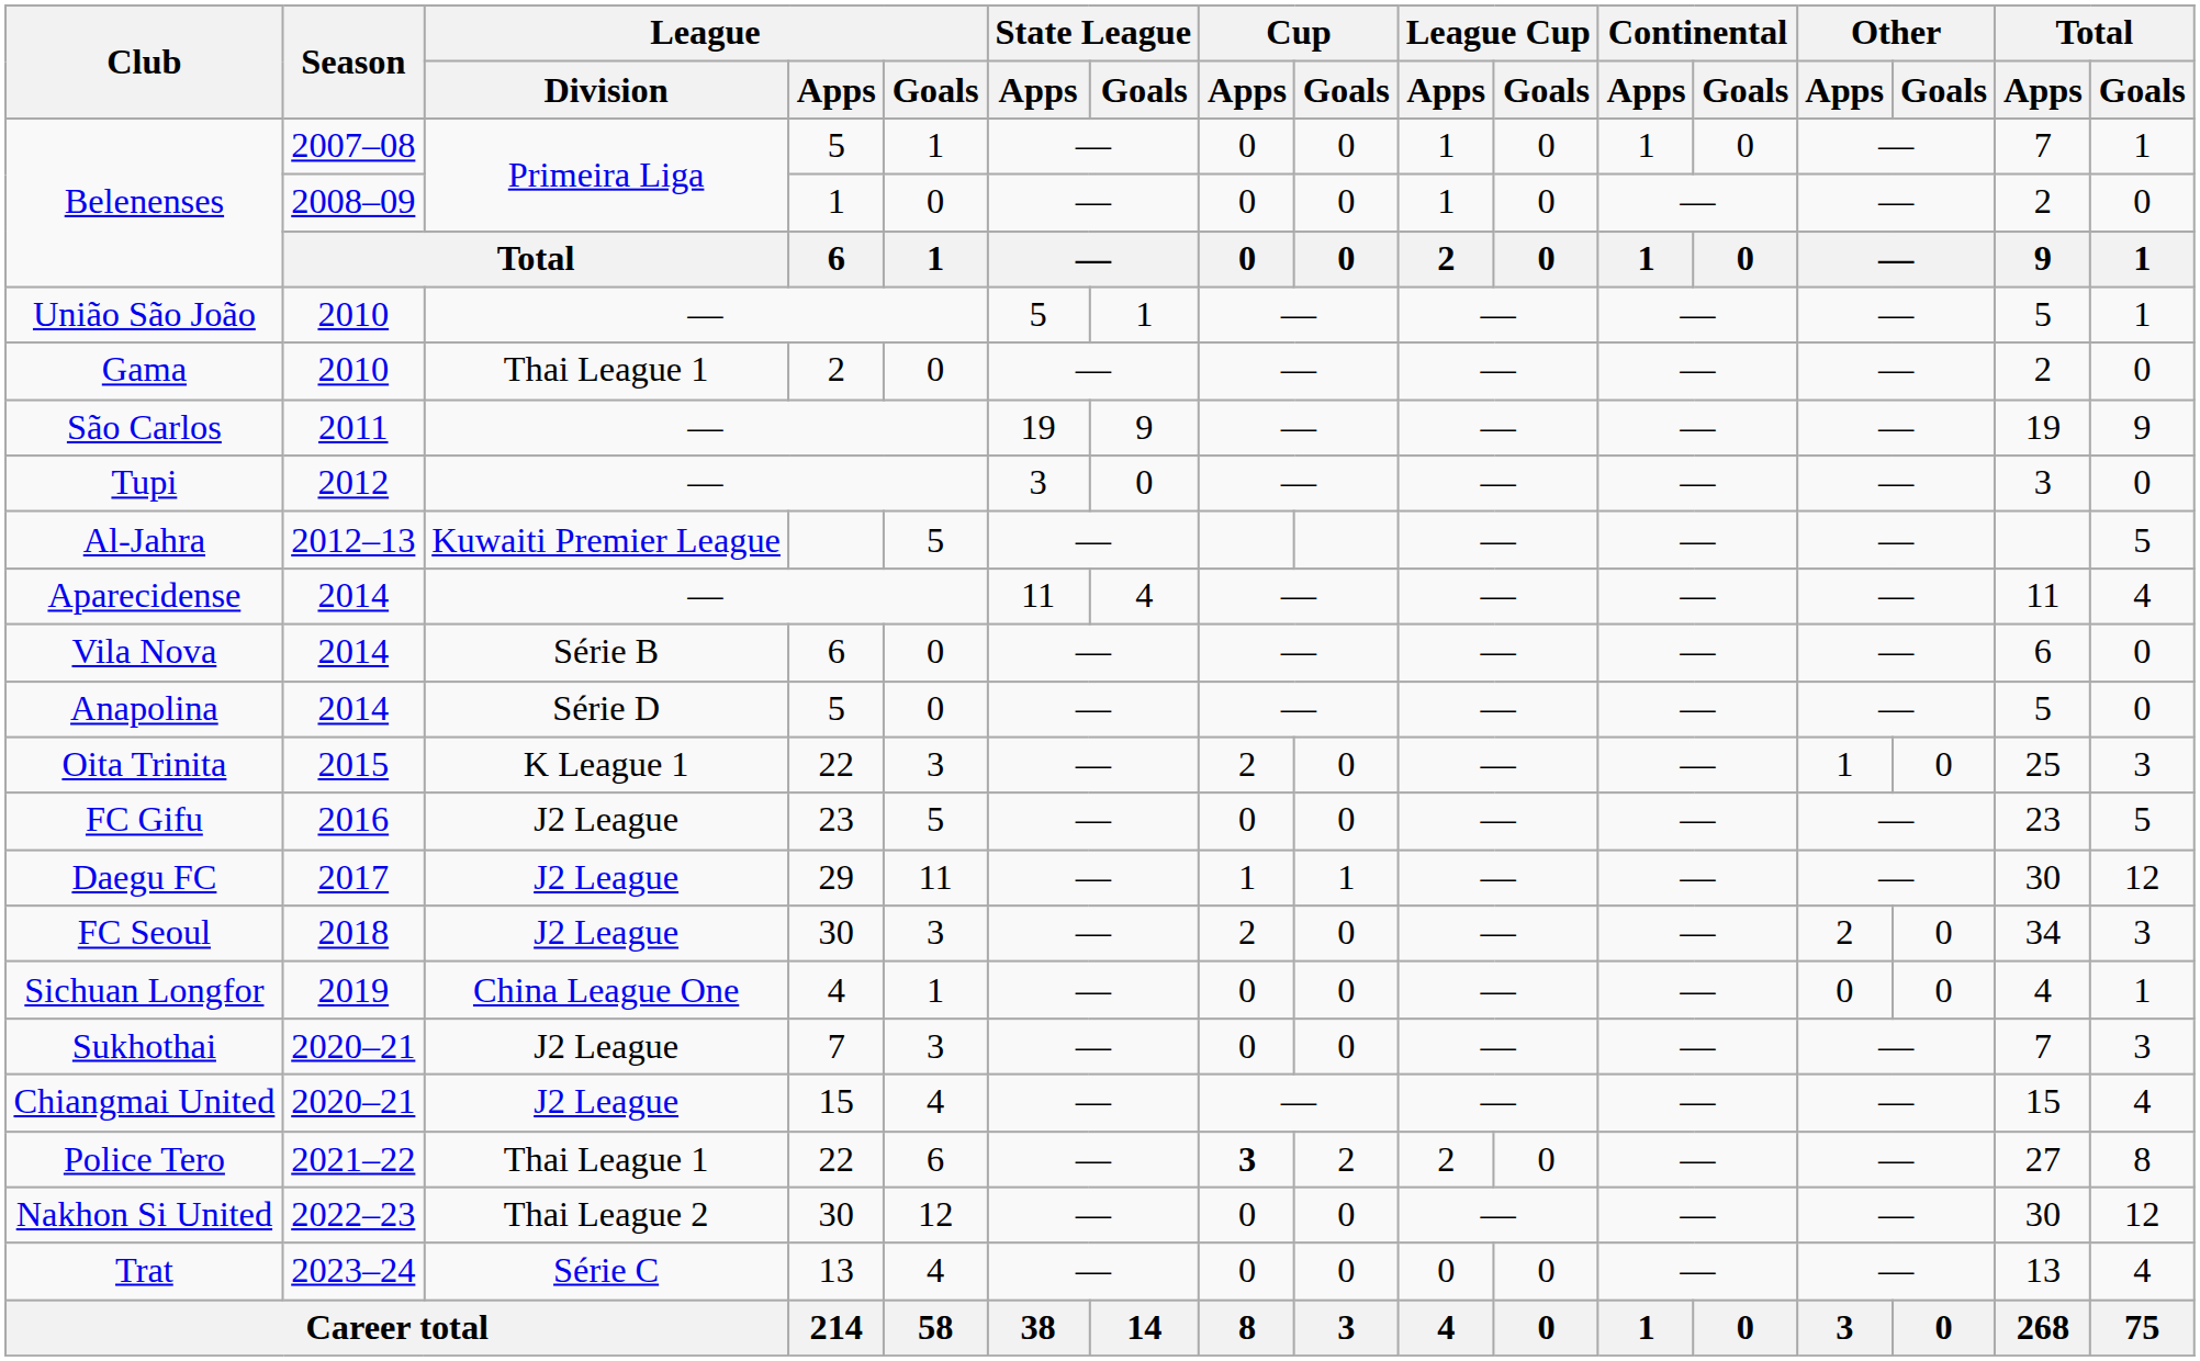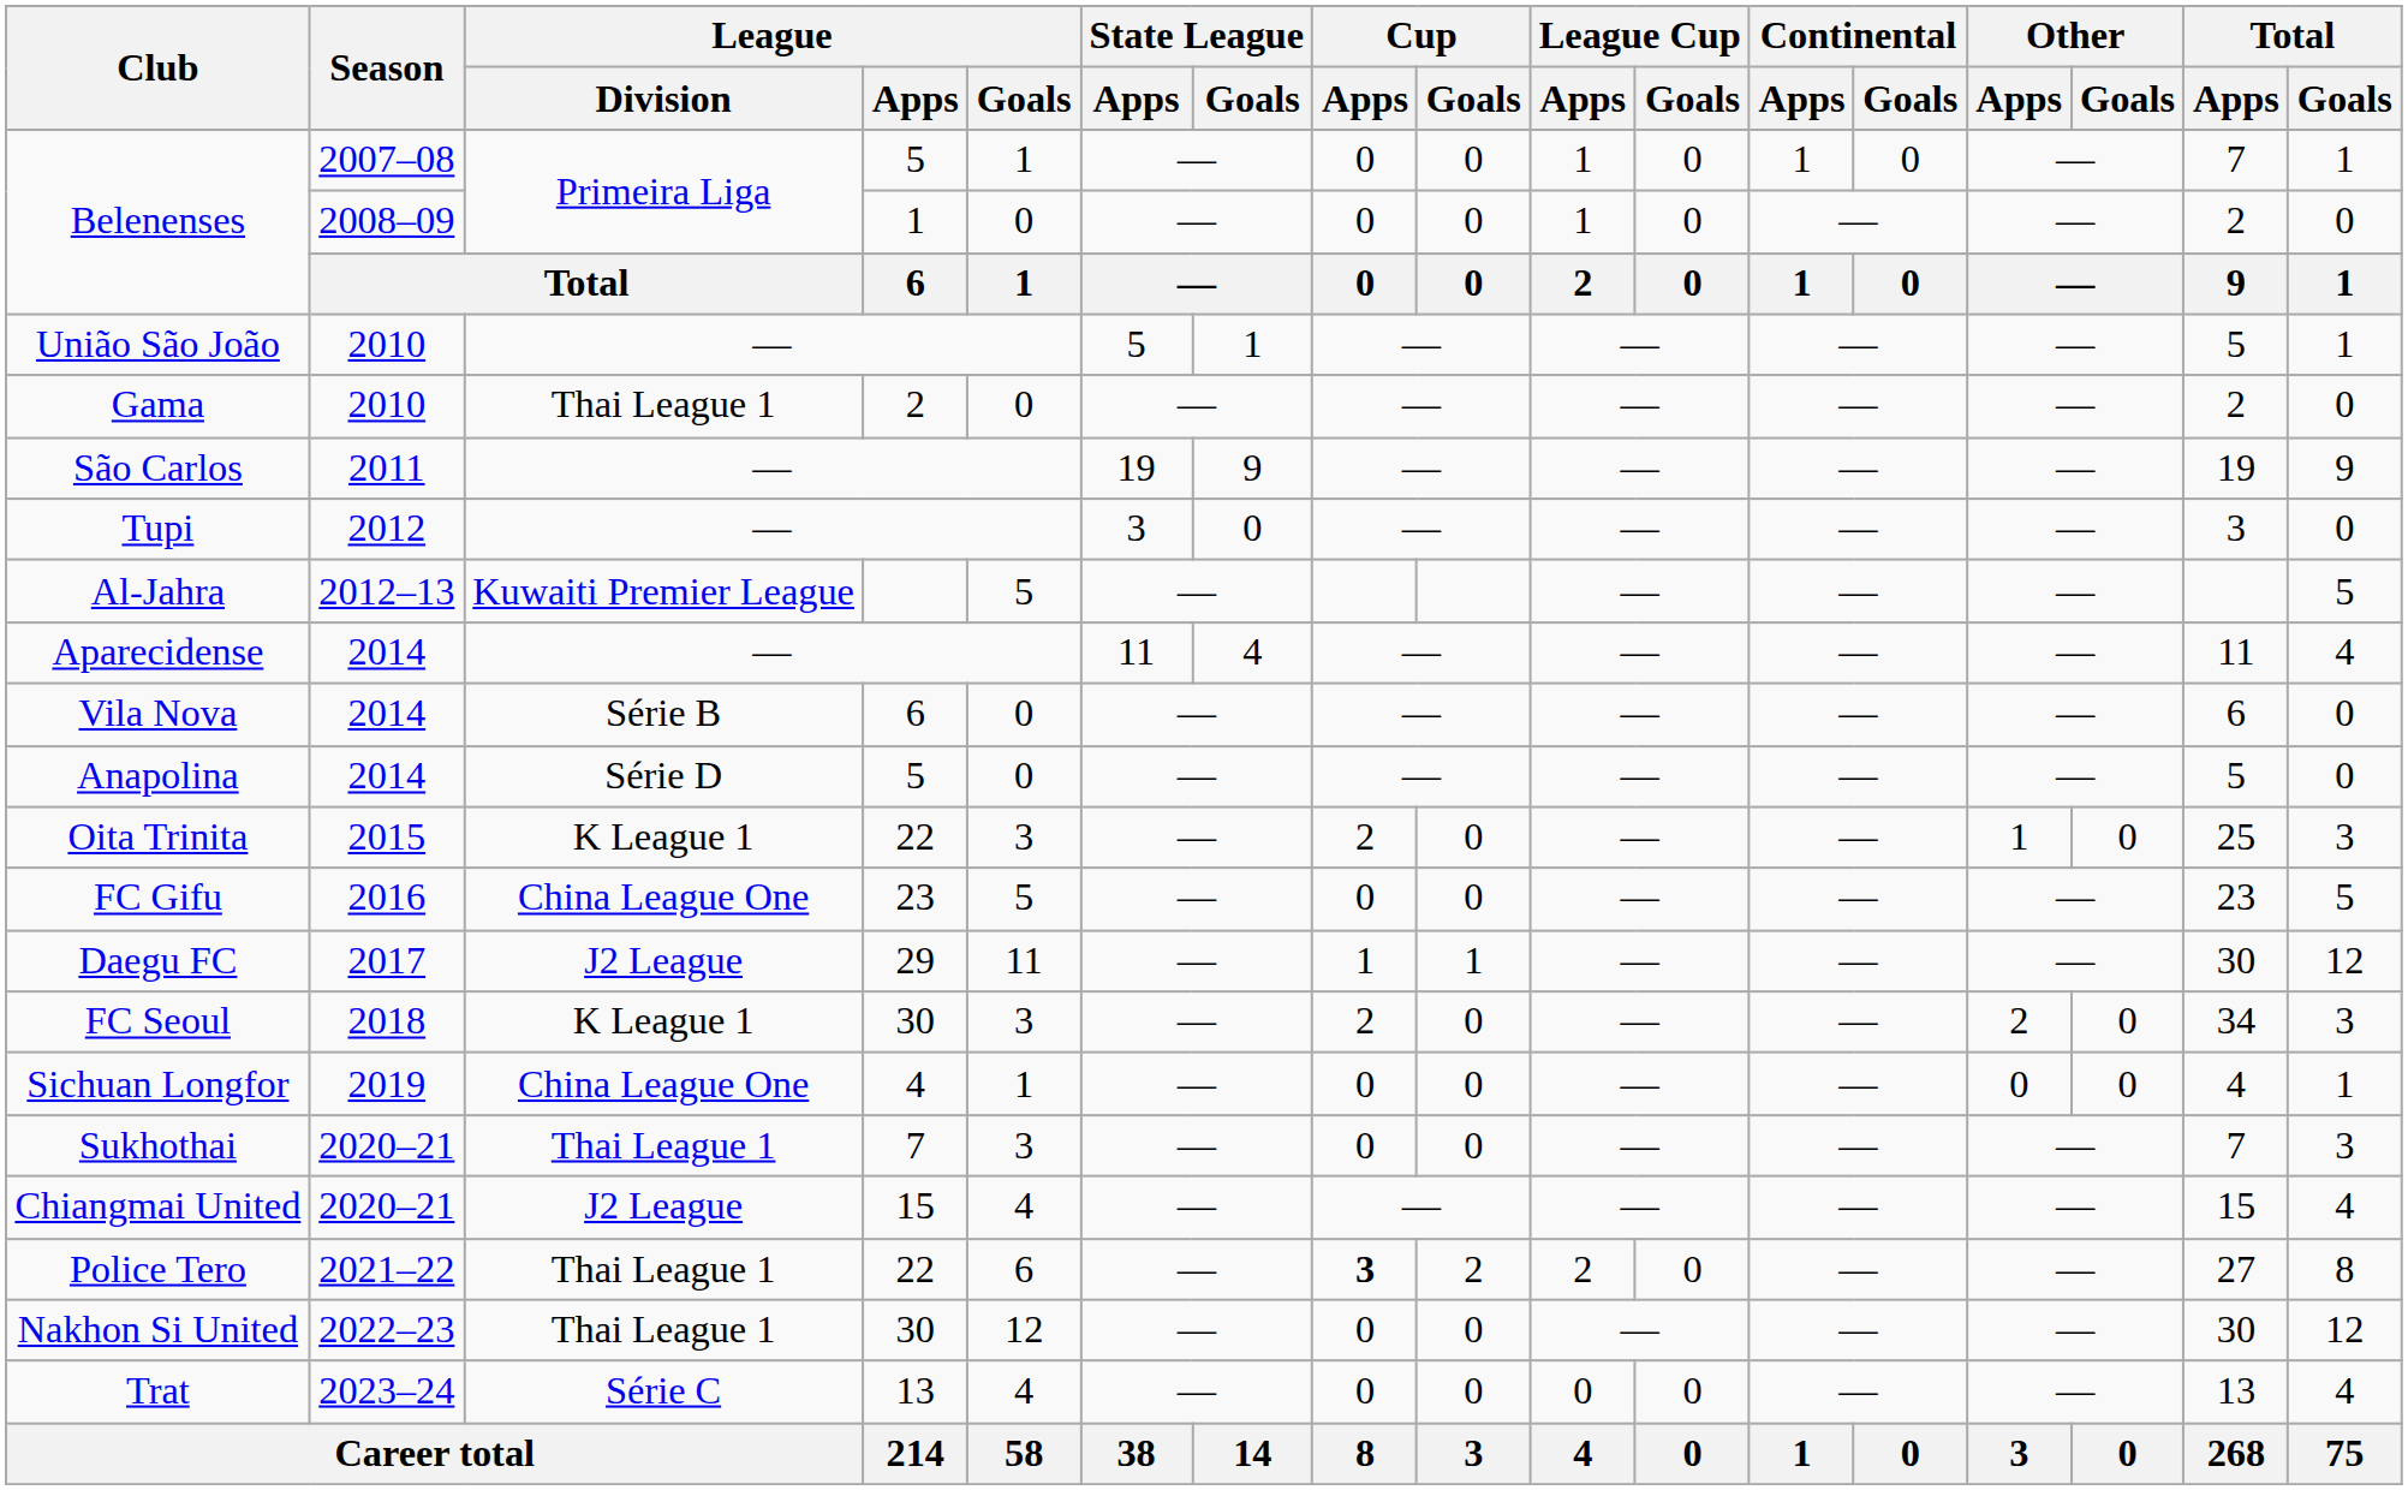 <table class="wikitable" style="text-align:center">
 <tr>
 <th rowspan=2>Club</th>
 <th rowspan=2>Season</th>
 <th colspan=3>League</th>
 <th colspan=2>State League</th>
 <th colspan=2>Cup</th>
 <th colspan=2>League Cup</th>
 <th colspan=2>Continental</th>
 <th colspan=2>Other</th>
 <th colspan=2>Total</th>
 </tr>
 <tr>
 <th>Division</th>
 <th>Apps</th>
 <th>Goals</th>
 <th>Apps</th>
 <th>Goals</th>
 <th>Apps</th>
 <th>Goals</th>
 <th>Apps</th>
 <th>Goals</th>
 <th>Apps</th>
 <th>Goals</th>
 <th>Apps</th>
 <th>Goals</th>
 <th>Apps</th>
 <th>Goals</th>
 </tr>
 <tr>
 <td rowspan="3"><a href='#'>Belenenses</a></td>
 <td><a href='#'>2007–08</a></td>
 <td rowspan="2"><a href='#'>Primeira Liga</a></td>
 <td>5</td>
 <td>1</td>
 <td colspan="2">—</td>
 <td>0</td>
 <td>0</td>
 <td>1</td>
 <td>0</td>
 <td>1</td>
 <td>0</td>
 <td colspan="2">—</td>
 <td>7</td>
 <td>1</td>
 </tr>
 <tr>
 <td><a href='#'>2008–09</a></td>
 <td>1</td>
 <td>0</td>
 <td colspan="2">—</td>
 <td>0</td>
 <td>0</td>
 <td>1</td>
 <td>0</td>
 <td colspan="2">—</td>
 <td colspan="2">—</td>
 <td>2</td>
 <td>0</td>
 </tr>
 <tr>
 <th colspan=2>Total</th>
 <th>6</th>
 <th>1</th>
 <th colspan="2">—</th>
 <th>0</th>
 <th>0</th>
 <th>2</th>
 <th>0</th>
 <th>1</th>
 <th>0</th>
 <th colspan="2">—</th>
 <th>9</th>
 <th>1</th>
 </tr>
 <tr>
 <td><a href='#'>União São João</a></td>
 <td><a href='#'>2010</a></td>
 <td colspan="3">—</td>
 <td>5</td>
 <td>1</td>
 <td colspan="2">—</td>
 <td colspan="2">—</td>
 <td colspan="2">—</td>
 <td colspan="2">—</td>
 <td>5</td>
 <td>1</td>
 </tr>
 <tr>
 <td><a href='#'>Gama</a></td>
 <td><a href='#'>2010</a></td>
 <td>Thai League 1</td>
 <td>2</td>
 <td>0</td>
 <td colspan="2">—</td>
 <td colspan="2">—</td>
 <td colspan="2">—</td>
 <td colspan="2">—</td>
 <td colspan="2">—</td>
 <td>2</td>
 <td>0</td>
 </tr>
 <tr>
 <td><a href='#'>São Carlos</a></td>
 <td><a href='#'>2011</a></td>
 <td colspan="3">—</td>
 <td>19</td>
 <td>9</td>
 <td colspan="2">—</td>
 <td colspan="2">—</td>
 <td colspan="2">—</td>
 <td colspan="2">—</td>
 <td>19</td>
 <td>9</td>
 </tr>
 <tr>
 <td><a href='#'>Tupi</a></td>
 <td><a href='#'>2012</a></td>
 <td colspan="3">—</td>
 <td>3</td>
 <td>0</td>
 <td colspan="2">—</td>
 <td colspan="2">—</td>
 <td colspan="2">—</td>
 <td colspan="2">—</td>
 <td>3</td>
 <td>0</td>
 </tr>
 <tr>
 <td><a href='#'>Al-Jahra</a></td>
 <td><a href='#'>2012–13</a></td>
 <td><a href='#'>Kuwaiti Premier League</a></td>
 <td></td>
 <td>5</td>
 <td colspan="2">—</td>
 <td></td>
 <td></td>
 <td colspan="2">—</td>
 <td colspan="2">—</td>
 <td colspan="2">—</td>
 <td></td>
 <td>5</td>
 </tr>
 <tr>
 <td><a href='#'>Aparecidense</a></td>
 <td><a href='#'>2014</a></td>
 <td colspan="3">—</td>
 <td>11</td>
 <td>4</td>
 <td colspan="2">—</td>
 <td colspan="2">—</td>
 <td colspan="2">—</td>
 <td colspan="2">—</td>
 <td>11</td>
 <td>4</td>
 </tr>
 <tr>
 <td><a href='#'>Vila Nova</a></td>
 <td><a href='#'>2014</a></td>
 <td>Série B</td>
 <td>6</td>
 <td>0</td>
 <td colspan="2">—</td>
 <td colspan="2">—</td>
 <td colspan="2">—</td>
 <td colspan="2">—</td>
 <td colspan="2">—</td>
 <td>6</td>
 <td>0</td>
 </tr>
 <tr>
 <td><a href='#'>Anapolina</a></td>
 <td><a href='#'>2014</a></td>
 <td>Série D</td>
 <td>5</td>
 <td>0</td>
 <td colspan="2">—</td>
 <td colspan="2">—</td>
 <td colspan="2">—</td>
 <td colspan="2">—</td>
 <td colspan="2">—</td>
 <td>5</td>
 <td>0</td>
 </tr>
 <tr>
 <td><a href='#'>Oita Trinita</a></td>
 <td><a href='#'>2015</a></td>
 <td>K League 1</td>
 <td>22</td>
 <td>3</td>
 <td colspan="2">—</td>
 <td>2</td>
 <td>0</td>
 <td colspan="2">—</td>
 <td colspan="2">—</td>
 <td>1</td>
 <td>0</td>
 <td>25</td>
 <td>3</td>
 </tr>
 <tr>
 <td><a href='#'>FC Gifu</a></td>
 <td><a href='#'>2016</a></td>
-<td>J2 League</td>
+<td><a href='#'>China League One</a></td>
 <td>23</td>
 <td>5</td>
 <td colspan="2">—</td>
 <td>0</td>
 <td>0</td>
 <td colspan="2">—</td>
 <td colspan="2">—</td>
 <td colspan="2">—</td>
 <td>23</td>
 <td>5</td>
 </tr>
 <tr>
 <td><a href='#'>Daegu FC</a></td>
 <td><a href='#'>2017</a></td>
 <td><a href='#'>J2 League</a></td>
 <td>29</td>
 <td>11</td>
 <td colspan="2">—</td>
 <td>1</td>
 <td>1</td>
 <td colspan="2">—</td>
 <td colspan="2">—</td>
 <td colspan="2">—</td>
 <td>30</td>
 <td>12</td>
 </tr>
 <tr>
 <td><a href='#'>FC Seoul</a></td>
 <td><a href='#'>2018</a></td>
-<td><a href='#'>J2 League</a></td>
+<td>K League 1</td>
 <td>30</td>
 <td>3</td>
 <td colspan="2">—</td>
 <td>2</td>
 <td>0</td>
 <td colspan="2">—</td>
 <td colspan="2">—</td>
 <td>2</td>
 <td>0</td>
 <td>34</td>
 <td>3</td>
 </tr>
 <tr>
 <td><a href='#'>Sichuan Longfor</a></td>
 <td><a href='#'>2019</a></td>
 <td><a href='#'>China League One</a></td>
 <td>4</td>
 <td>1</td>
 <td colspan="2">—</td>
 <td>0</td>
 <td>0</td>
 <td colspan="2">—</td>
 <td colspan="2">—</td>
 <td>0</td>
 <td>0</td>
 <td>4</td>
 <td>1</td>
 </tr>
 <tr>
 <td><a href='#'>Sukhothai</a></td>
 <td><a href='#'>2020–21</a></td>
-<td>J2 League</td>
+<td><a href='#'>Thai League 1</a></td>
 <td>7</td>
 <td>3</td>
 <td colspan="2">—</td>
 <td>0</td>
 <td>0</td>
 <td colspan="2">—</td>
 <td colspan="2">—</td>
 <td colspan="2">—</td>
 <td>7</td>
 <td>3</td>
 </tr>
 <tr>
 <td><a href='#'>Chiangmai United</a></td>
 <td><a href='#'>2020–21</a></td>
 <td><a href='#'>J2 League</a></td>
 <td>15</td>
 <td>4</td>
 <td colspan="2">—</td>
 <td colspan="2">—</td>
 <td colspan="2">—</td>
 <td colspan="2">—</td>
 <td colspan="2">—</td>
 <td>15</td>
 <td>4</td>
 </tr>
 <tr>
 <td><a href='#'>Police Tero</a></td>
 <td><a href='#'>2021–22</a></td>
 <td>Thai League 1</td>
 <td>22</td>
 <td>6</td>
 <td colspan="2">—</td>
 <td><strong>3</strong></td>
 <td>2</td>
 <td>2</td>
 <td>0</td>
 <td colspan="2">—</td>
 <td colspan="2">—</td>
 <td>27</td>
 <td>8</td>
 </tr>
 <tr>
 <td><a href='#'>Nakhon Si United</a></td>
 <td><a href='#'>2022–23</a></td>
-<td>Thai League 2</td>
+<td>Thai League 1</td>
 <td>30</td>
 <td>12</td>
 <td colspan="2">—</td>
 <td>0</td>
 <td>0</td>
 <td colspan="2">—</td>
 <td colspan="2">—</td>
 <td colspan="2">—</td>
 <td>30</td>
 <td>12</td>
 </tr>
 <tr>
 <td><a href='#'>Trat</a></td>
 <td><a href='#'>2023–24</a></td>
 <td><a href='#'>Série C</a></td>
 <td>13</td>
 <td>4</td>
 <td colspan="2">—</td>
 <td>0</td>
 <td>0</td>
 <td>0</td>
 <td>0</td>
 <td colspan="2">—</td>
 <td colspan="2">—</td>
 <td>13</td>
 <td>4</td>
 </tr>
 <tr>
 <th colspan=3>Career total</th>
 <th>214</th>
 <th>58</th>
 <th>38</th>
 <th>14</th>
 <th>8</th>
 <th>3</th>
 <th>4</th>
 <th>0</th>
 <th>1</th>
 <th>0</th>
 <th>3</th>
 <th>0</th>
 <th>268</th>
 <th>75</th>
 </tr>
 </table>
